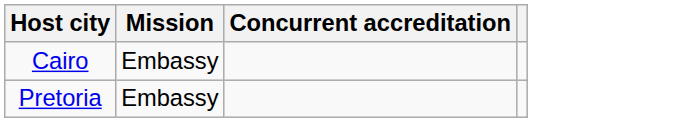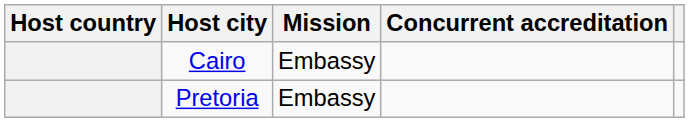 <table class="wikitable plainrowheaders" style="text-align:center;">
 <tr>
+<th scope="col">Host country</th>
 <th scope="col">Host city</th>
 <th scope="col">Mission</th>
 <th scope="col">Concurrent accreditation</th>
 <th scope="col"></th>
 </tr>
 <tr>
+<th scope="row"></th>
 <td><a href='#'>Cairo</a></td>
 <td>Embassy</td>
 <td></td>
 <td></td>
 </tr>
 <tr>
+<th scope="row"></th>
 <td><a href='#'>Pretoria</a></td>
 <td>Embassy</td>
 <td></td>
 <td></td>
 </tr>
 </table>
